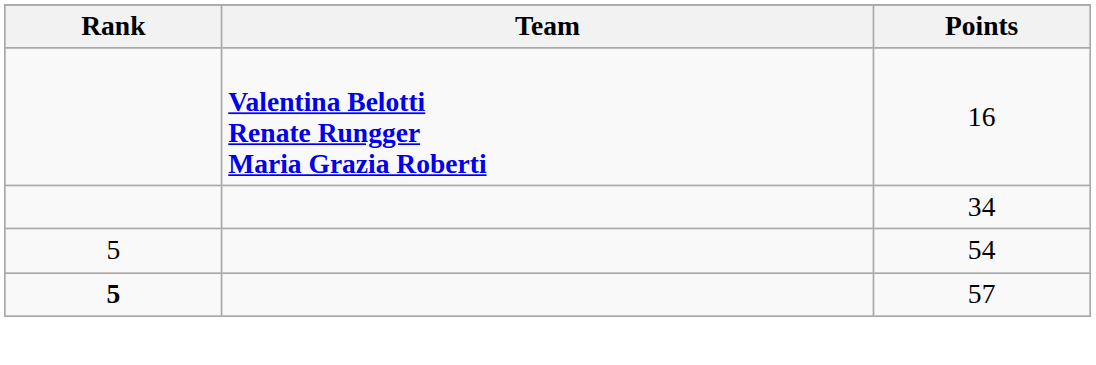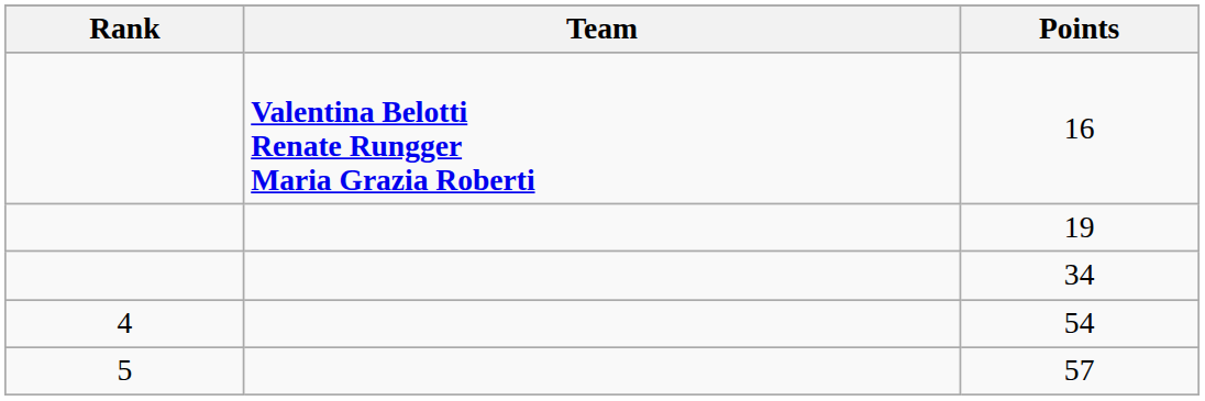 <table class="wikitable" width=50%>
 <tr>
 </tr>
 <tr>
 <th width=10%>Rank</th>
 <th width=30%>Team</th>
 <th width=10%>Points</th>
 </tr>
 <tr align="center">
 <td></td>
 <td align="left"><strong> <br><a href='#'>Valentina Belotti</a><br><a href='#'>Renate Rungger</a><br><a href='#'>Maria Grazia Roberti</a></strong></td>
 <td>16</td>
 </tr>
 <tr align="center">
 <td></td>
 <td align="left"></td>
+<td>19</td>
+</tr>
+<tr align="center">
+<td></td>
+<td align="left"></td>
 <td>34</td>
+</tr>
+<tr align="center">
+<td>4</td>
+<td align="left"></td>
+<td>54</td>
 </tr>
 <tr align="center">
 <td>5</td>
 <td align="left"></td>
-<td>54</td>
-</tr>
-<tr align="center">
-<td><strong>5</strong></td>
-<td align="left"></td>
 <td>57</td>
 </tr>
 </table>
